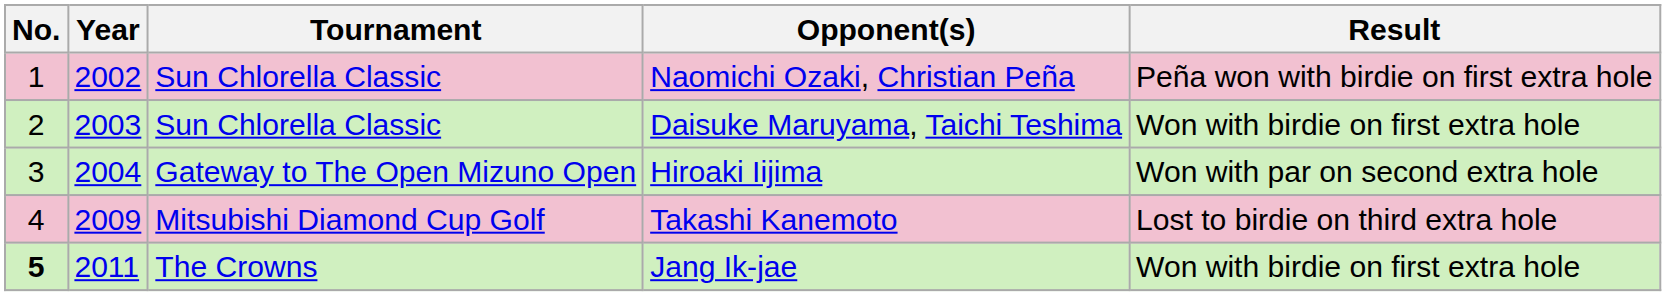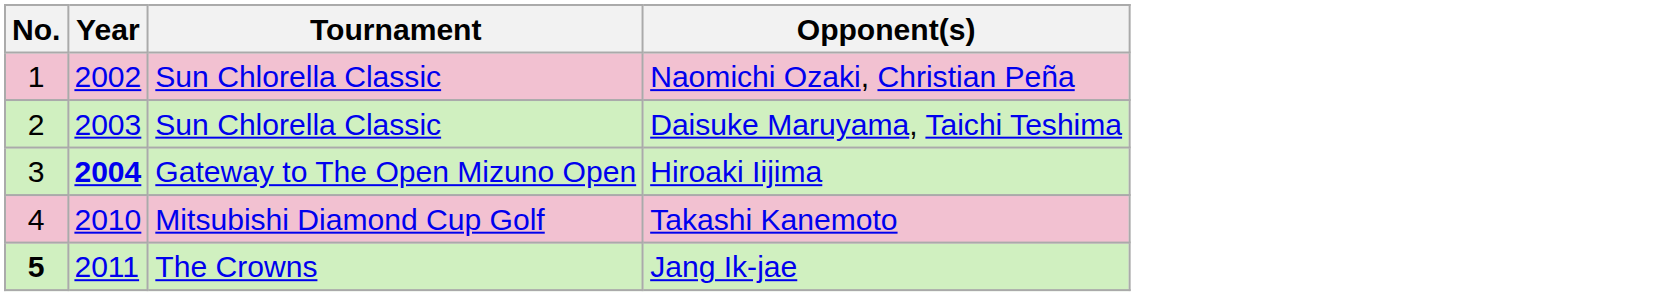 <table class="wikitable" style="font-size:95%;">
 <tr>
 <th>No.</th>
 <th>Year</th>
 <th>Tournament</th>
 <th>Opponent(s)</th>
-<th>Result</th>
 </tr>
 <tr style="background:#F2C1D1;">
 <td align=center>1</td>
 <td><a href='#'>2002</a></td>
 <td><a href='#'>Sun Chlorella Classic</a></td>
 <td> <a href='#'>Naomichi Ozaki</a>,  <a href='#'>Christian Peña</a></td>
-<td>Peña won with birdie on first extra hole</td>
 </tr>
 <tr style="background:#D0F0C0;">
 <td align=center>2</td>
 <td><a href='#'>2003</a></td>
 <td><a href='#'>Sun Chlorella Classic</a></td>
 <td> <a href='#'>Daisuke Maruyama</a>,  <a href='#'>Taichi Teshima</a></td>
-<td>Won with birdie on first extra hole</td>
 </tr>
 <tr style="background:#D0F0C0;">
 <td align=center>3</td>
-<td><a href='#'>2004</a></td>
+<td><strong><a href='#'>2004</a></strong></td>
 <td><a href='#'>Gateway to The Open Mizuno Open</a></td>
 <td> <a href='#'>Hiroaki Iijima</a></td>
-<td>Won with par on second extra hole</td>
 </tr>
 <tr style="background:#F2C1D1;">
 <td align=center>4</td>
-<td><a href='#'>2009</a></td>
+<td><a href='#'>2010</a></td>
 <td><a href='#'>Mitsubishi Diamond Cup Golf</a></td>
 <td> <a href='#'>Takashi Kanemoto</a></td>
-<td>Lost to birdie on third extra hole</td>
 </tr>
 <tr style="background:#D0F0C0;">
 <td align=center><strong>5</strong></td>
 <td><a href='#'>2011</a></td>
 <td><a href='#'>The Crowns</a></td>
 <td> <a href='#'>Jang Ik-jae</a></td>
-<td>Won with birdie on first extra hole</td>
 </tr>
 </table>
